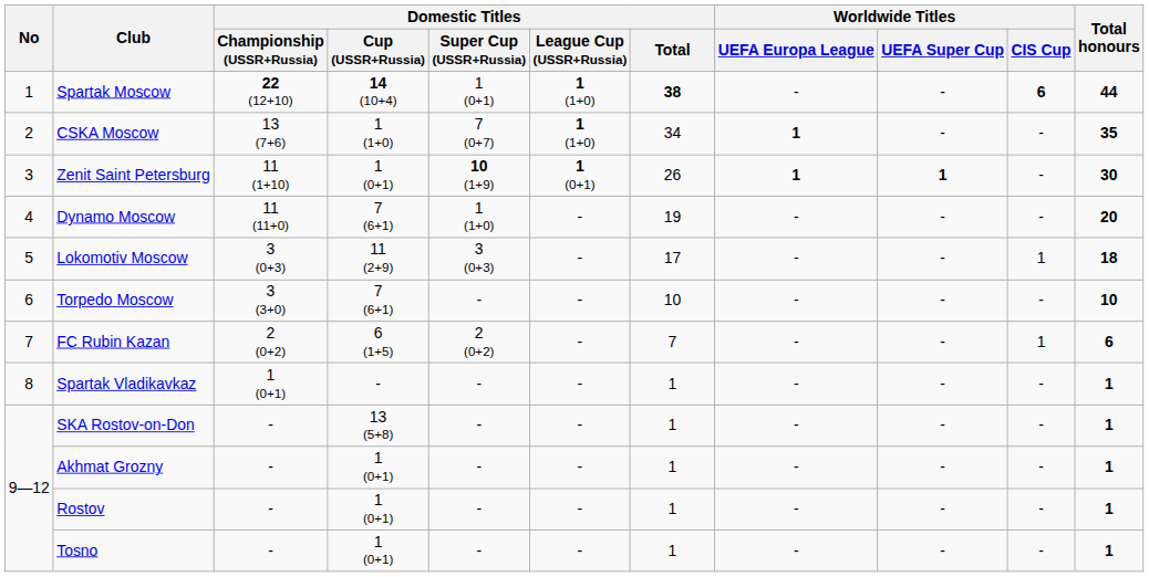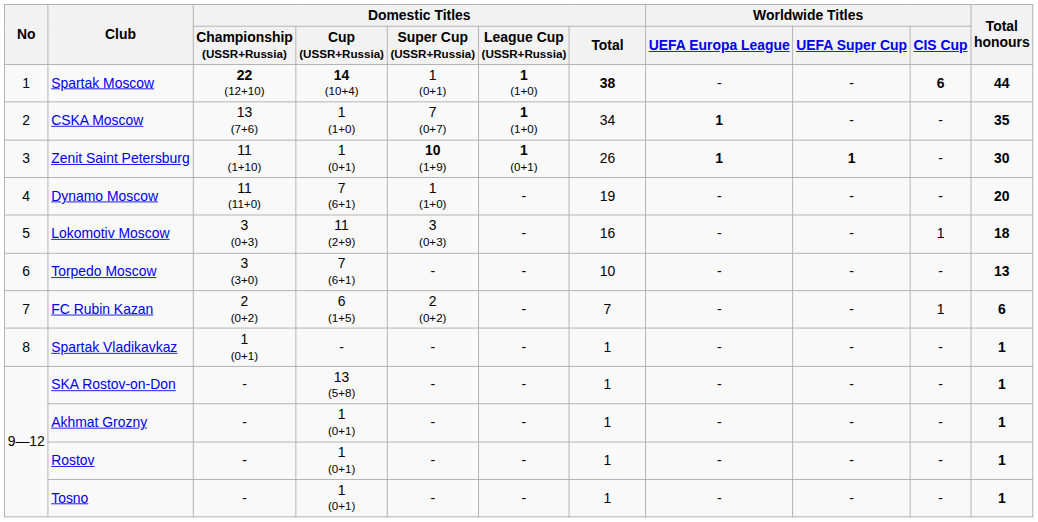 <table class="wikitable" style="text-align: center">
 <tr>
 <th rowspan="2">No</th>
 <th rowspan="2">Club</th>
 <th colspan="5">Domestic Titles</th>
 <th colspan="3">Worldwide Titles</th>
 <th rowspan="2">Total<br>honours</th>
 </tr>
 <tr>
 <th width="80">Championship <small>(USSR+Russia)</small></th>
 <th width="80">Cup <small>(USSR+Russia)</small></th>
 <th width="80">Super Cup <small>(USSR+Russia)</small></th>
 <th width="80">League Cup<br><small>(USSR+Russia)</small></th>
 <th width="80">Total</th>
 <th><a href='#'>UEFA Europa League</a></th>
 <th><a href='#'>UEFA Super Cup</a></th>
 <th><a href='#'>CIS Cup</a></th>
 </tr>
 <tr>
 <td>1</td>
 <td align="left"><a href='#'>Spartak Moscow</a></td>
 <td><strong>22</strong><br><small>(12+10)</small></td>
 <td><strong>14</strong><br><small>(10+4)</small></td>
 <td>1<br><small>(0+1)</small></td>
 <td><strong>1</strong><br><small>(1+0)</small></td>
 <td><strong>38</strong></td>
 <td>-</td>
 <td>-</td>
 <td><strong>6</strong></td>
 <td><strong>44</strong></td>
 </tr>
 <tr>
 <td>2</td>
 <td align="left"><a href='#'>CSKA Moscow</a></td>
 <td>13<br><small>(7+6)</small></td>
 <td>1<br><small>(1+0)</small></td>
 <td>7<br><small>(0+7)</small></td>
 <td><strong>1</strong><br><small>(1+0)</small></td>
 <td>34</td>
 <td><strong>1</strong></td>
 <td>-</td>
 <td>-</td>
 <td><strong>35</strong></td>
 </tr>
 <tr>
 <td>3</td>
 <td align="left"><a href='#'>Zenit Saint Petersburg</a></td>
 <td>11<br><small>(1+10)</small></td>
 <td>1<br><small>(0+1)</small></td>
 <td><strong>10</strong><br><small>(1+9)</small></td>
 <td><strong>1</strong><br><small>(0+1)</small></td>
 <td>26</td>
 <td><strong>1</strong></td>
 <td><strong>1</strong></td>
 <td>-</td>
 <td><strong>30</strong></td>
 </tr>
 <tr>
 <td>4</td>
 <td align="left"><a href='#'>Dynamo Moscow</a></td>
 <td>11<br><small>(11+0)</small></td>
 <td>7<br><small>(6+1)</small></td>
 <td>1<br><small>(1+0)</small></td>
 <td>-</td>
 <td>19</td>
 <td>-</td>
 <td>-</td>
 <td>-</td>
 <td><strong>20</strong></td>
 </tr>
 <tr>
 <td>5</td>
 <td align="left"><a href='#'>Lokomotiv Moscow</a></td>
 <td>3<br><small>(0+3)</small></td>
 <td>11<br><small>(2+9)</small></td>
 <td>3<br><small>(0+3)</small></td>
 <td>-</td>
-<td>17</td>
+<td>16</td>
 <td>-</td>
 <td>-</td>
 <td>1</td>
 <td><strong>18</strong></td>
 </tr>
 <tr>
 <td>6</td>
 <td align="left"><a href='#'>Torpedo Moscow</a></td>
 <td>3<br><small>(3+0)</small></td>
 <td>7<br><small>(6+1)</small></td>
 <td>-</td>
 <td>-</td>
 <td>10</td>
 <td>-</td>
 <td>-</td>
 <td>-</td>
-<td><strong>10</strong></td>
+<td><strong>13</strong></td>
 </tr>
 <tr>
 <td>7</td>
 <td align="left"><a href='#'>FC Rubin Kazan</a></td>
 <td>2<br><small>(0+2)</small></td>
 <td>6<br><small>(1+5)</small></td>
 <td>2<br><small>(0+2)</small></td>
 <td>-</td>
 <td>7</td>
 <td>-</td>
 <td>-</td>
 <td>1</td>
 <td><strong>6</strong></td>
 </tr>
 <tr>
 <td>8</td>
 <td align="left"><a href='#'>Spartak Vladikavkaz</a></td>
 <td>1<br><small>(0+1)</small></td>
 <td>-</td>
 <td>-</td>
 <td>-</td>
 <td>1</td>
 <td>-</td>
 <td>-</td>
 <td>-</td>
 <td><strong>1</strong></td>
 </tr>
 <tr>
 <td rowspan="4">9—12</td>
 <td align="left"><a href='#'>SKA Rostov-on-Don</a></td>
 <td>-</td>
 <td>13<br><small>(5+8)</small></td>
 <td>-</td>
 <td>-</td>
 <td>1</td>
 <td>-</td>
 <td>-</td>
 <td>-</td>
 <td><strong>1</strong></td>
 </tr>
 <tr>
 <td align="left"><a href='#'>Akhmat Grozny</a></td>
 <td>-</td>
 <td>1<br><small>(0+1)</small></td>
 <td>-</td>
 <td>-</td>
 <td>1</td>
 <td>-</td>
 <td>-</td>
 <td>-</td>
 <td><strong>1</strong></td>
 </tr>
 <tr>
 <td align="left"><a href='#'>Rostov</a></td>
 <td>-</td>
 <td>1<br><small>(0+1)</small></td>
 <td>-</td>
 <td>-</td>
 <td>1</td>
 <td>-</td>
 <td>-</td>
 <td>-</td>
 <td><strong>1</strong></td>
 </tr>
 <tr>
 <td align="left"><a href='#'>Tosno</a></td>
 <td>-</td>
 <td>1<br><small>(0+1)</small></td>
 <td>-</td>
 <td>-</td>
 <td>1</td>
 <td>-</td>
 <td>-</td>
 <td>-</td>
 <td><strong>1</strong></td>
 </tr>
 </table>
